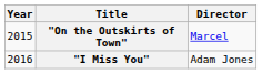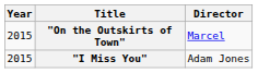 <table class="wikitable plainrowheaders">
 <tr>
 <th>Year</th>
 <th style="width:14em;">Title</th>
 <th>Director</th>
 </tr>
 <tr>
 <td>2015</td>
 <th scope="row">"On the Outskirts of Town"</th>
 <td><a href='#'>Marcel</a></td>
 </tr>
 <tr>
-<td>2016</td>
+<td>2015</td>
 <th scope="row">"I Miss You"</th>
 <td>Adam Jones</td>
 </tr>
 </table>
